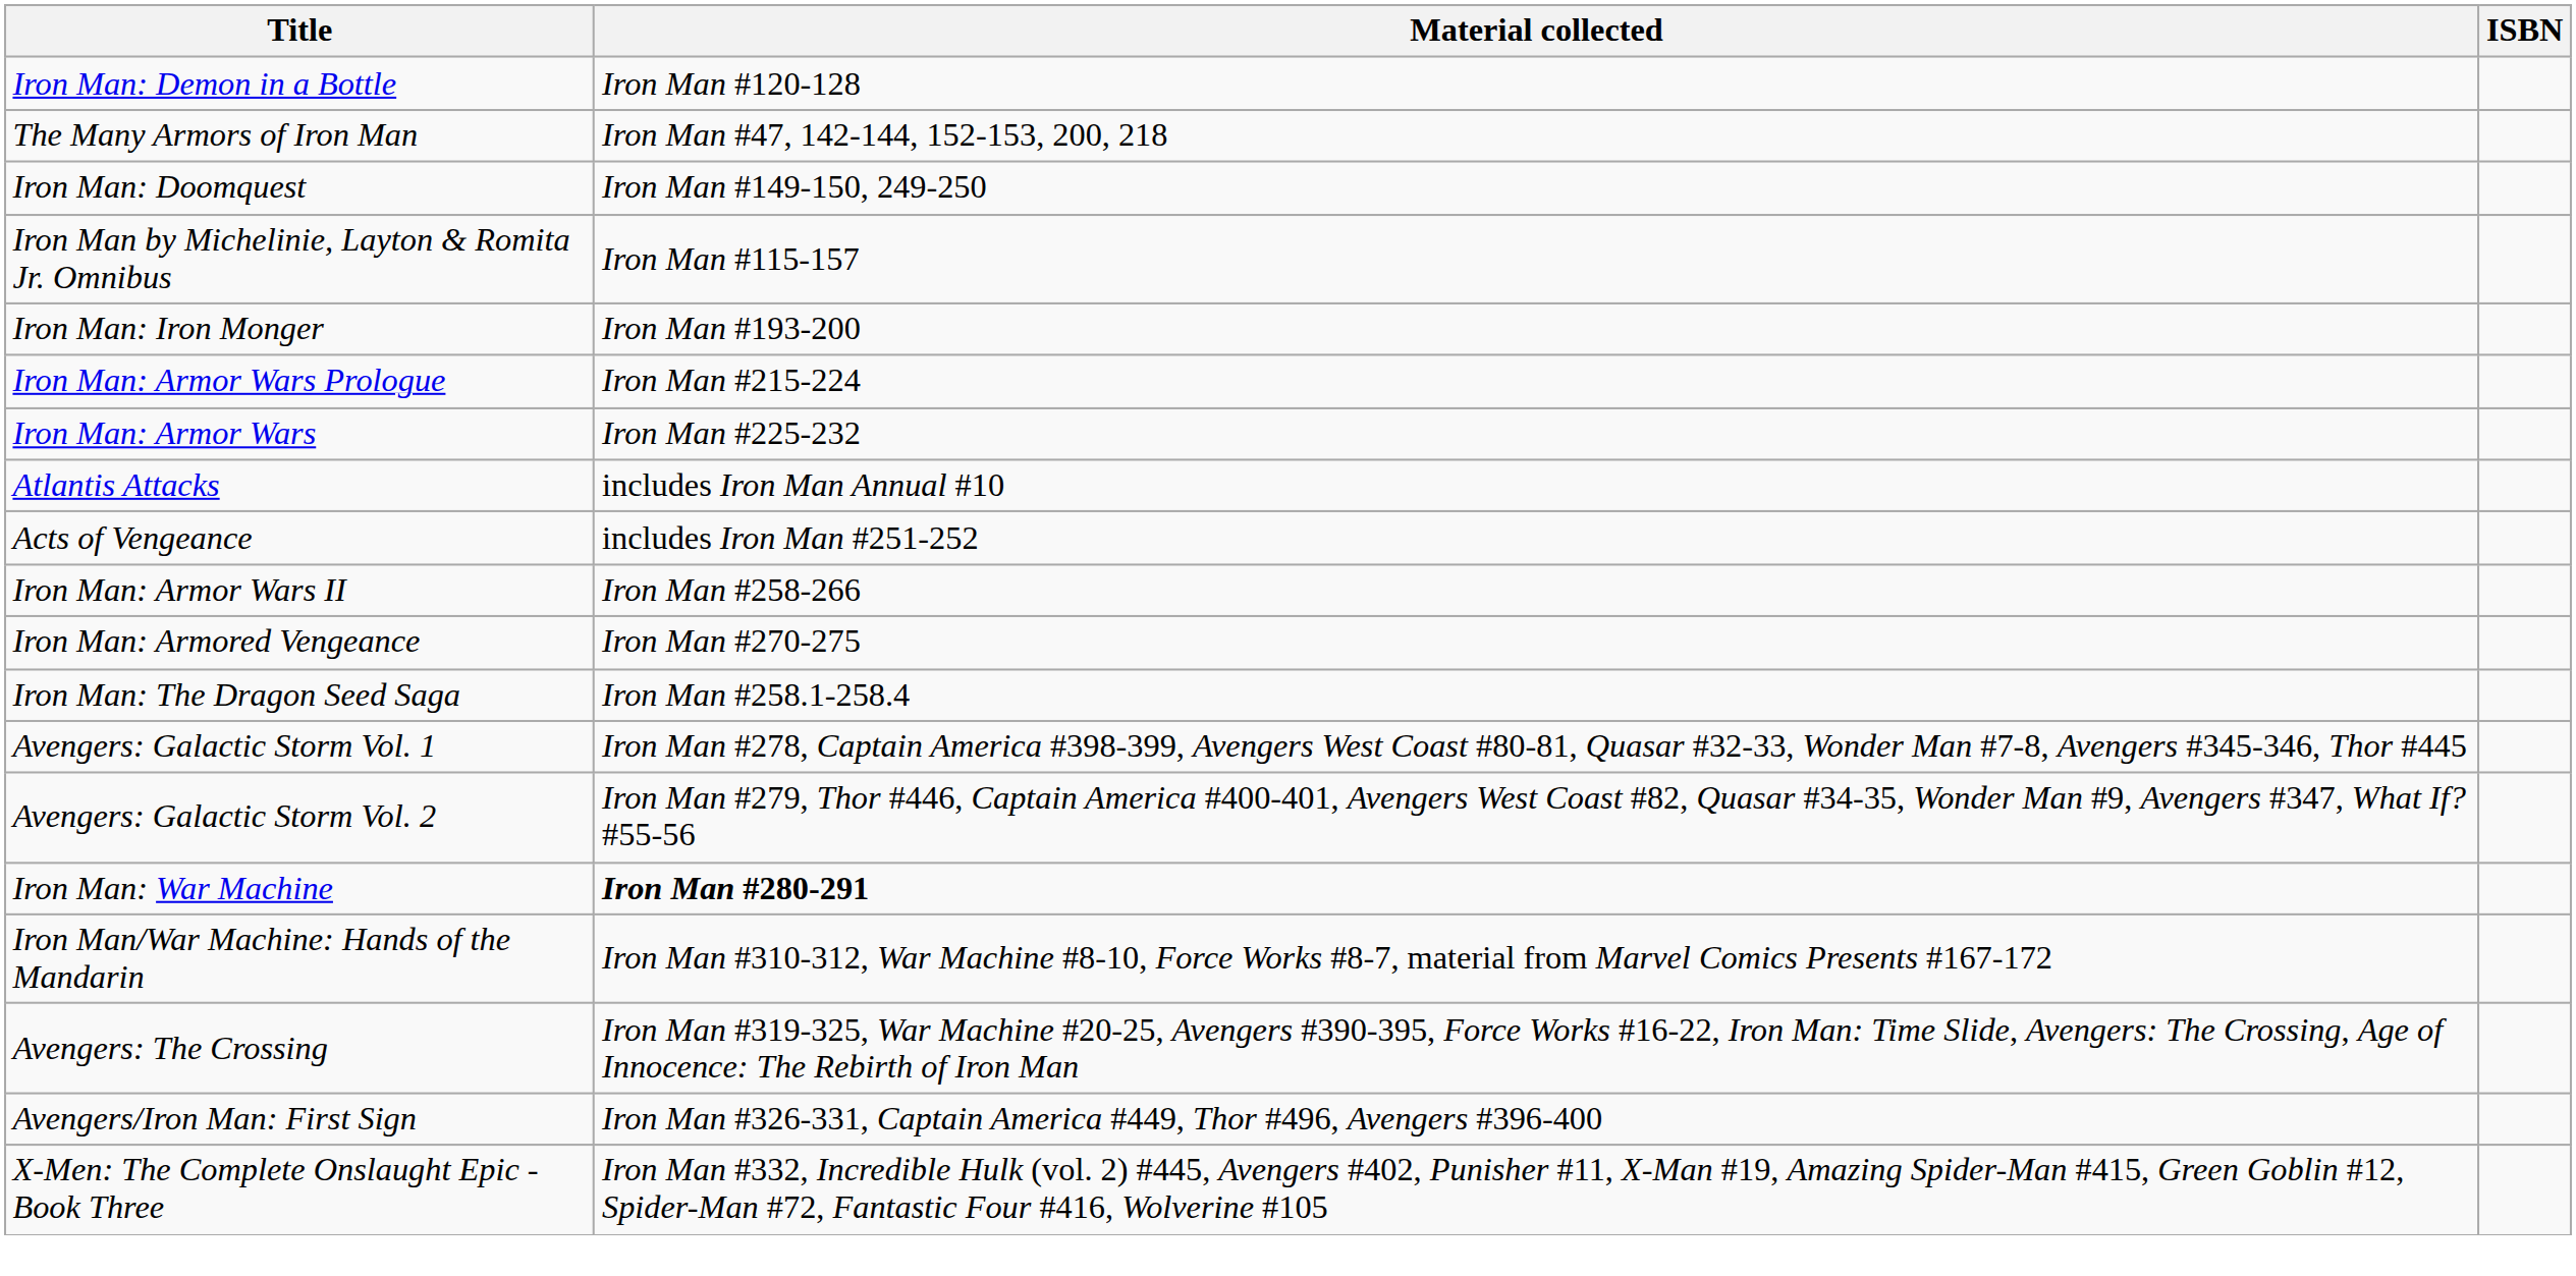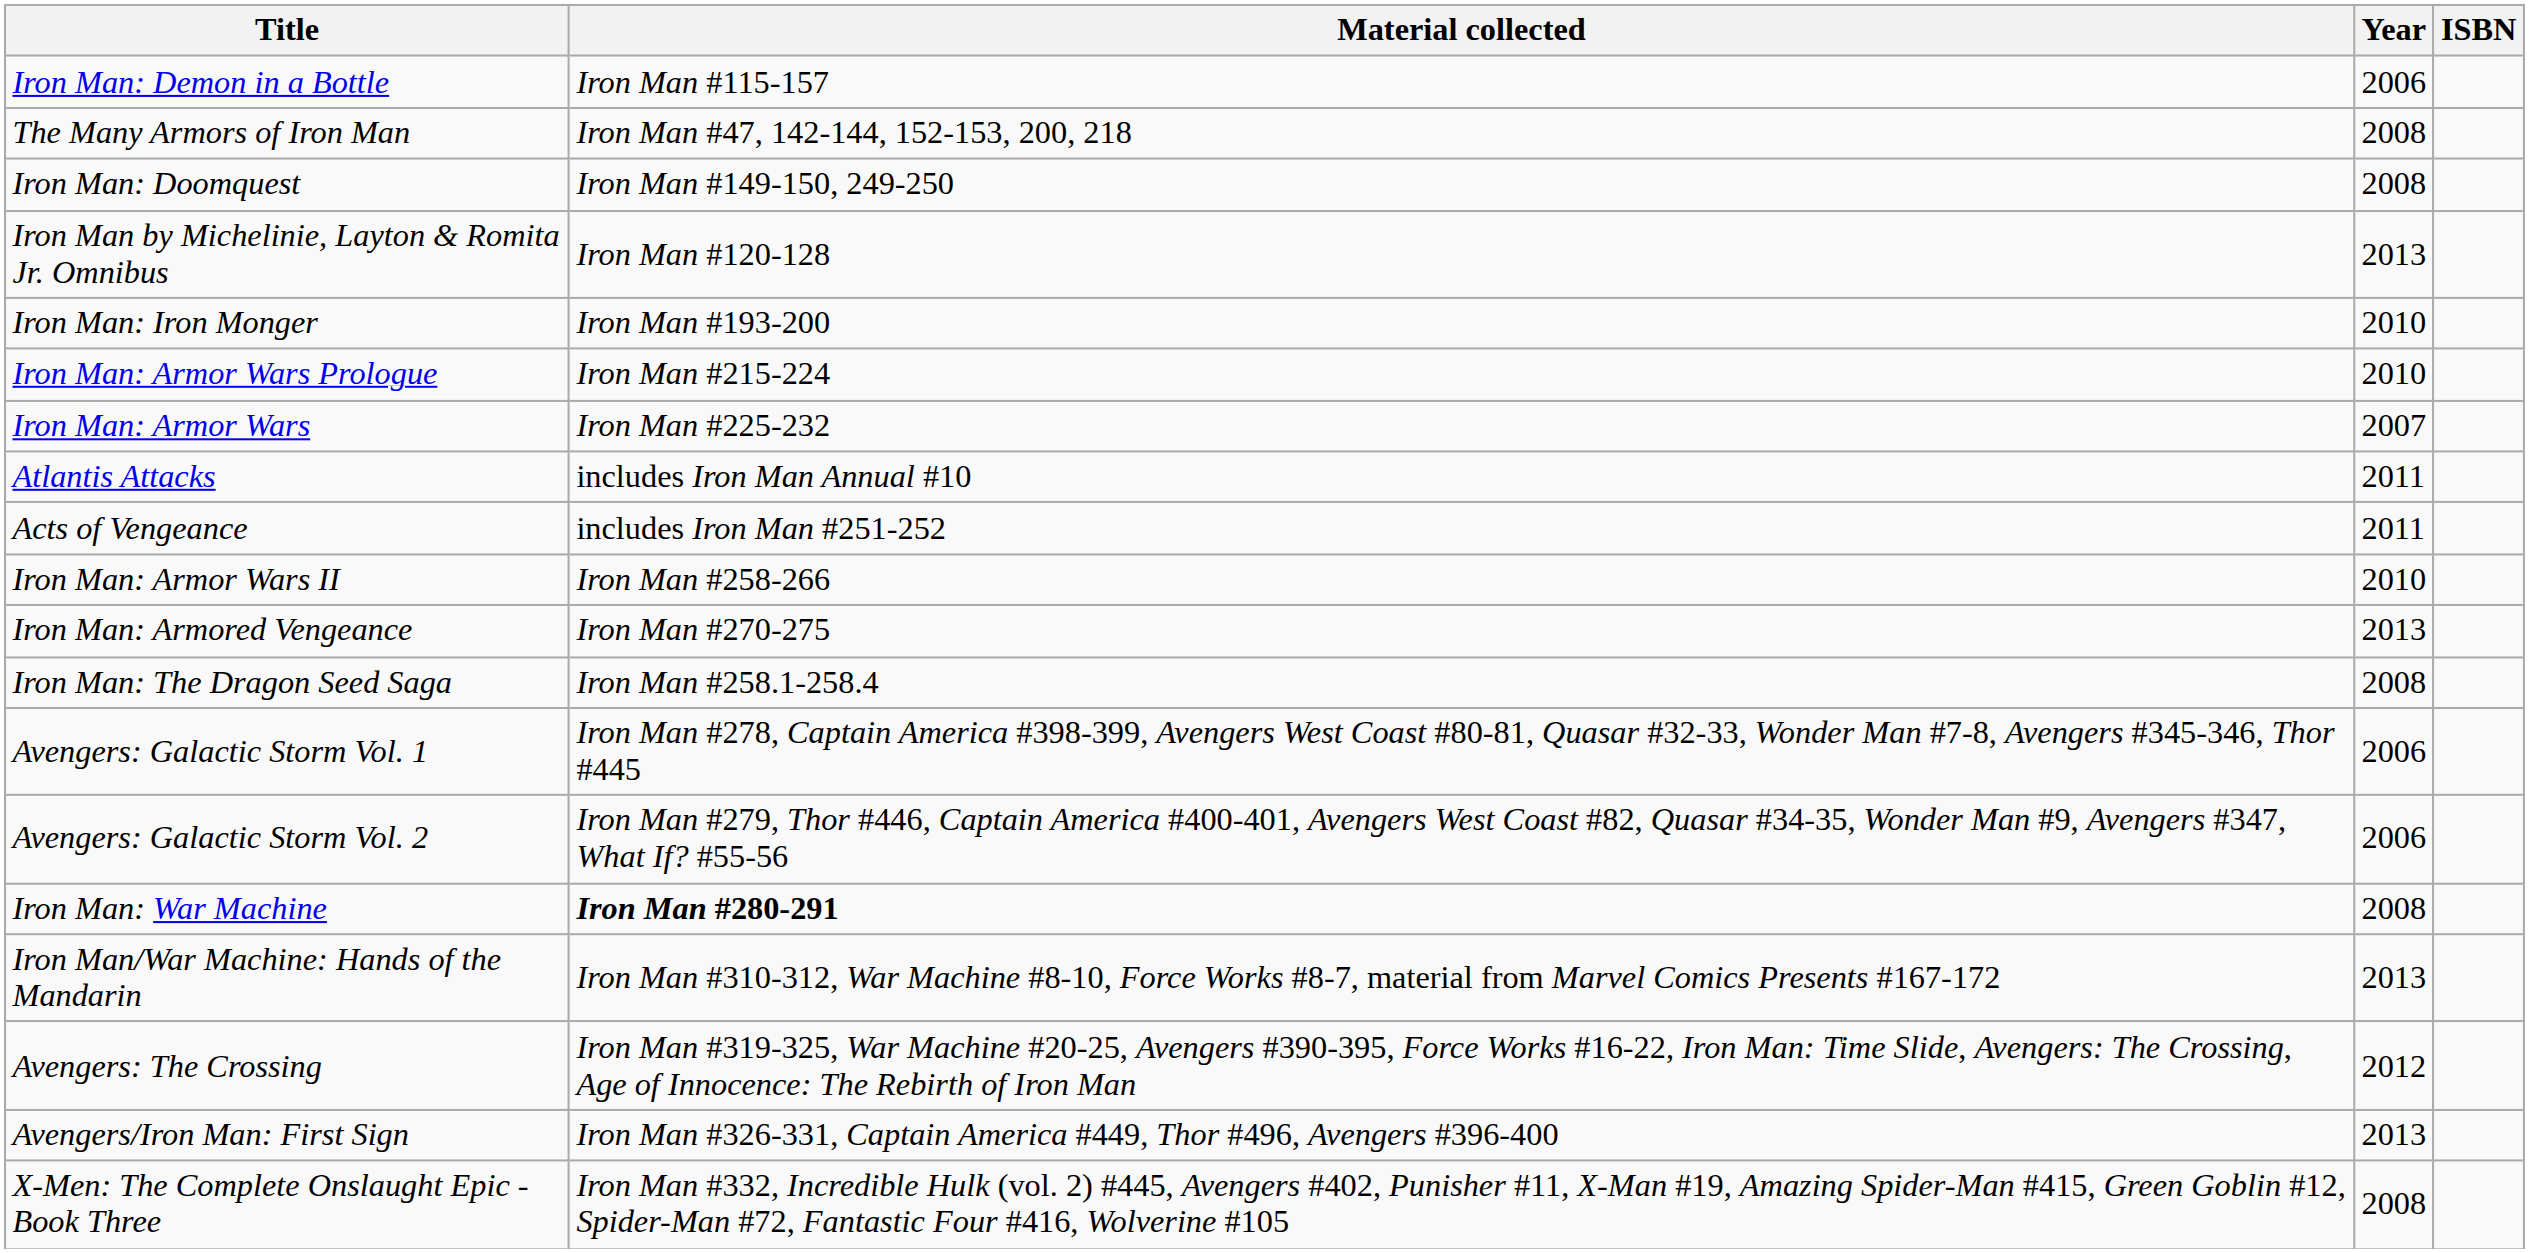 <table class="wikitable sortable">
 <tr>
 <th>Title</th>
 <th>Material collected</th>
+<th>Year</th>
 <th>ISBN</th>
 </tr>
 <tr>
 <td><em><a href='#'>Iron Man: Demon in a Bottle</a></em></td>
-<td><em>Iron Man</em> #120-128</td>
+<td><em>Iron Man</em> #115-157</td>
+<td>2006</td>
 <td></td>
 </tr>
 <tr>
 <td><em>The Many Armors of Iron Man</em></td>
 <td><em>Iron Man</em> #47, 142-144, 152-153, 200, 218</td>
+<td>2008</td>
 <td></td>
 </tr>
 <tr>
 <td><em>Iron Man: Doomquest</em></td>
 <td><em>Iron Man</em> #149-150, 249-250</td>
+<td>2008</td>
 <td></td>
 </tr>
 <tr>
 <td><em>Iron Man by Michelinie, Layton & Romita Jr. Omnibus</em></td>
-<td><em>Iron Man</em> #115-157</td>
+<td><em>Iron Man</em> #120-128</td>
+<td>2013</td>
 <td></td>
 </tr>
 <tr>
 <td><em>Iron Man: Iron Monger</em></td>
 <td><em>Iron Man</em> #193-200</td>
+<td>2010</td>
 <td></td>
 </tr>
 <tr>
 <td><em><a href='#'>Iron Man: Armor Wars Prologue</a></em></td>
 <td><em>Iron Man</em> #215-224</td>
+<td>2010</td>
 <td></td>
 </tr>
 <tr>
 <td><em><a href='#'>Iron Man: Armor Wars</a></em></td>
 <td><em>Iron Man</em> #225-232</td>
+<td>2007</td>
 <td></td>
 </tr>
 <tr>
 <td><em><a href='#'>Atlantis Attacks</a></em></td>
 <td>includes <em>Iron Man Annual</em> #10</td>
+<td>2011</td>
 <td></td>
 </tr>
 <tr>
 <td><em>Acts of Vengeance</em></td>
 <td>includes <em>Iron Man</em> #251-252</td>
+<td>2011</td>
 <td></td>
 </tr>
 <tr>
 <td><em>Iron Man: Armor Wars II</em></td>
 <td><em>Iron Man</em> #258-266</td>
+<td>2010</td>
 <td></td>
 </tr>
 <tr>
 <td><em>Iron Man: Armored Vengeance</em></td>
 <td><em>Iron Man</em> #270-275</td>
+<td>2013</td>
 <td></td>
 </tr>
 <tr>
 <td><em>Iron Man: The Dragon Seed Saga</em></td>
 <td><em>Iron Man</em> #258.1-258.4</td>
+<td>2008</td>
 <td></td>
 </tr>
 <tr>
 <td><em>Avengers: Galactic Storm Vol. 1</em></td>
 <td><em>Iron Man</em> #278, <em>Captain America</em> #398-399, <em>Avengers West Coast</em> #80-81, <em>Quasar</em> #32-33, <em>Wonder Man</em> #7-8, <em>Avengers</em> #345-346, <em>Thor</em> #445</td>
+<td>2006</td>
 <td></td>
 </tr>
 <tr>
 <td><em>Avengers: Galactic Storm Vol. 2</em></td>
 <td><em>Iron Man</em> #279, <em>Thor</em> #446, <em>Captain America</em> #400-401, <em>Avengers West Coast</em> #82, <em>Quasar</em> #34-35, <em>Wonder Man</em> #9, <em>Avengers</em> #347, <em>What If?</em> #55-56</td>
+<td>2006</td>
 <td></td>
 </tr>
 <tr>
 <td><em>Iron Man: <a href='#'>War Machine</a></em></td>
 <td><strong><em>Iron Man</em> #280-291</strong></td>
+<td>2008</td>
 <td></td>
 </tr>
 <tr>
 <td><em>Iron Man/War Machine: Hands of the Mandarin</em></td>
 <td><em>Iron Man</em> #310-312, <em>War Machine</em> #8-10, <em>Force Works</em> #8-7, material from <em>Marvel Comics Presents</em> #167-172</td>
+<td>2013</td>
 <td></td>
 </tr>
 <tr>
 <td><em>Avengers: The Crossing</em></td>
 <td><em>Iron Man</em> #319-325, <em>War Machine</em> #20-25, <em>Avengers</em> #390-395, <em>Force Works</em> #16-22, <em>Iron Man: Time Slide</em>, <em>Avengers: The Crossing</em>, <em>Age of Innocence: The Rebirth of Iron Man</em></td>
+<td>2012</td>
 <td></td>
 </tr>
 <tr>
 <td><em>Avengers/Iron Man: First Sign</em></td>
 <td><em>Iron Man</em> #326-331, <em>Captain America</em> #449, <em>Thor</em> #496, <em>Avengers</em> #396-400</td>
+<td>2013</td>
 <td></td>
 </tr>
 <tr>
 <td><em>X-Men: The Complete Onslaught Epic - Book Three</em></td>
 <td><em>Iron Man</em> #332, <em>Incredible Hulk</em> (vol. 2) #445, <em>Avengers</em> #402, <em>Punisher</em> #11, <em>X-Man</em> #19, <em>Amazing Spider-Man</em> #415, <em>Green Goblin</em> #12, <em>Spider-Man</em> #72, <em>Fantastic Four</em> #416, <em>Wolverine</em> #105</td>
+<td>2008</td>
 <td></td>
 </tr>
 </table>
